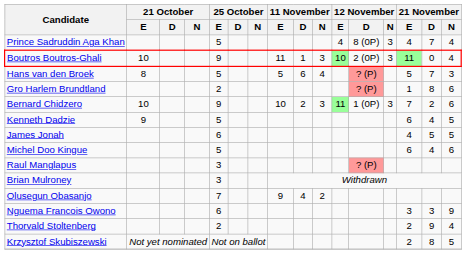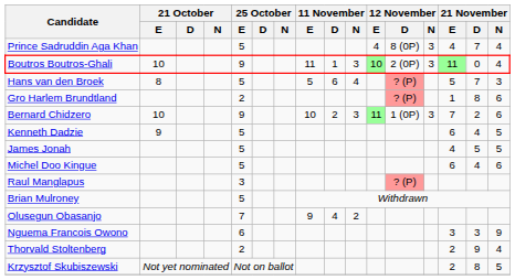 <table class="wikitable sortable" style="text-align:center;">
 <tr>
 <th rowspan="2">Candidate</th>
 <th colspan="3">21 October</th>
 <th colspan="3">25 October</th>
 <th colspan="3">11 November</th>
 <th colspan="3">12 November</th>
 <th colspan="3">21 November</th>
 </tr>
 <tr>
 <th>E</th>
 <th>D</th>
 <th>N</th>
 <th>E</th>
 <th>D</th>
 <th>N</th>
 <th>E</th>
 <th>D</th>
 <th>N</th>
 <th>E</th>
 <th>D</th>
 <th>N</th>
 <th>E</th>
 <th>D</th>
 <th>N</th>
 </tr>
 <tr>
 <td style="text-align:left;"> <a href='#'>Prince Sadruddin Aga Khan</a></td>
 <td></td>
 <td></td>
 <td></td>
 <td>5</td>
 <td></td>
 <td></td>
 <td></td>
 <td></td>
 <td></td>
 <td>4</td>
 <td>8 (0P)</td>
 <td>3</td>
 <td>4</td>
 <td>7</td>
 <td>4</td>
 </tr>
 <tr style="border: 2px solid red">
 <td style="text-align:left;"> <a href='#'>Boutros Boutros-Ghali</a></td>
 <td>10</td>
 <td></td>
 <td></td>
 <td>9</td>
 <td></td>
 <td></td>
 <td>11</td>
 <td>1</td>
 <td>3</td>
 <td style="background:#99ff99">10</td>
 <td>2 (0P)</td>
 <td>3</td>
 <td style="background:#99ff99">11</td>
 <td>0</td>
 <td>4</td>
 </tr>
 <tr>
 <td style="text-align:left;"> <a href='#'>Hans van den Broek</a></td>
 <td>8</td>
 <td></td>
 <td></td>
 <td>5</td>
 <td></td>
 <td></td>
 <td>5</td>
 <td>6</td>
 <td>4</td>
 <td></td>
 <td style="background:#ff9999">? (P)</td>
 <td></td>
 <td>5</td>
 <td>7</td>
 <td>3</td>
 </tr>
 <tr>
 <td style="text-align:left;"> <a href='#'>Gro Harlem Brundtland</a></td>
 <td></td>
 <td></td>
 <td></td>
 <td>2</td>
 <td></td>
 <td></td>
 <td></td>
 <td></td>
 <td></td>
 <td></td>
 <td style="background:#ff9999">? (P)</td>
 <td></td>
 <td>1</td>
 <td>8</td>
 <td>6</td>
 </tr>
 <tr>
 <td style="text-align:left;"> <a href='#'>Bernard Chidzero</a></td>
 <td>10</td>
 <td></td>
 <td></td>
 <td>9</td>
 <td></td>
 <td></td>
 <td>10</td>
 <td>2</td>
 <td>3</td>
 <td style="background:#99ff99">11</td>
 <td>1 (0P)</td>
 <td>3</td>
 <td>7</td>
 <td>2</td>
 <td>6</td>
 </tr>
 <tr>
 <td style="text-align:left;"> <a href='#'>Kenneth Dadzie</a></td>
 <td>9</td>
 <td></td>
 <td></td>
 <td>5</td>
 <td></td>
 <td></td>
 <td></td>
 <td></td>
 <td></td>
 <td></td>
 <td></td>
 <td></td>
 <td>6</td>
 <td>4</td>
 <td>5</td>
 </tr>
 <tr>
 <td style="text-align:left;"> <a href='#'>James Jonah</a></td>
 <td></td>
 <td></td>
 <td></td>
-<td>6</td>
+<td>5</td>
 <td></td>
 <td></td>
 <td></td>
 <td></td>
 <td></td>
 <td></td>
 <td></td>
 <td></td>
 <td>4</td>
 <td>5</td>
 <td>5</td>
 </tr>
 <tr>
 <td style="text-align:left;"> <a href='#'>Michel Doo Kingue</a></td>
 <td></td>
 <td></td>
 <td></td>
 <td>5</td>
 <td></td>
 <td></td>
 <td></td>
 <td></td>
 <td></td>
 <td></td>
 <td></td>
 <td></td>
 <td>6</td>
 <td>4</td>
 <td>6</td>
 </tr>
 <tr>
 <td style="text-align:left;"> <a href='#'>Raul Manglapus</a></td>
 <td></td>
 <td></td>
 <td></td>
 <td>3</td>
 <td></td>
 <td></td>
 <td></td>
 <td></td>
 <td></td>
 <td></td>
 <td style="background:#ff9999">? (P)</td>
 <td></td>
 <td></td>
 <td></td>
 <td></td>
 </tr>
 <tr>
 <td style="text-align:left;"> <a href='#'>Brian Mulroney</a></td>
 <td></td>
 <td></td>
 <td></td>
-<td>3</td>
+<td>5</td>
 <td></td>
 <td></td>
 <td colspan="12"><em>Withdrawn</em></td>
 </tr>
 <tr>
 <td style="text-align:left;"> <a href='#'>Olusegun Obasanjo</a></td>
 <td></td>
 <td></td>
 <td></td>
 <td>7</td>
 <td></td>
 <td></td>
 <td>9</td>
 <td>4</td>
 <td>2</td>
 <td></td>
 <td></td>
 <td></td>
 <td></td>
 <td></td>
 <td></td>
 </tr>
 <tr>
 <td style="text-align:left;"> <a href='#'>Nguema Francois Owono</a></td>
 <td></td>
 <td></td>
 <td></td>
 <td>6</td>
 <td></td>
 <td></td>
 <td></td>
 <td></td>
 <td></td>
 <td></td>
 <td></td>
 <td></td>
 <td>3</td>
 <td>3</td>
 <td>9</td>
 </tr>
 <tr>
 <td style="text-align:left;"> <a href='#'>Thorvald Stoltenberg</a></td>
 <td></td>
 <td></td>
 <td></td>
 <td>2</td>
 <td></td>
 <td></td>
 <td></td>
 <td></td>
 <td></td>
 <td></td>
 <td></td>
 <td></td>
 <td>2</td>
 <td>9</td>
 <td>4</td>
 </tr>
 <tr>
 <td style="text-align:left;"> <a href='#'>Krzysztof Skubiszewski</a></td>
 <td colspan="3"><em>Not yet nominated</em></td>
 <td colspan="3"><em>Not on ballot</em></td>
 <td></td>
 <td></td>
 <td></td>
 <td></td>
 <td></td>
 <td></td>
 <td>2</td>
 <td>8</td>
 <td>5</td>
 </tr>
 <tr>
 </tr>
 </table>
